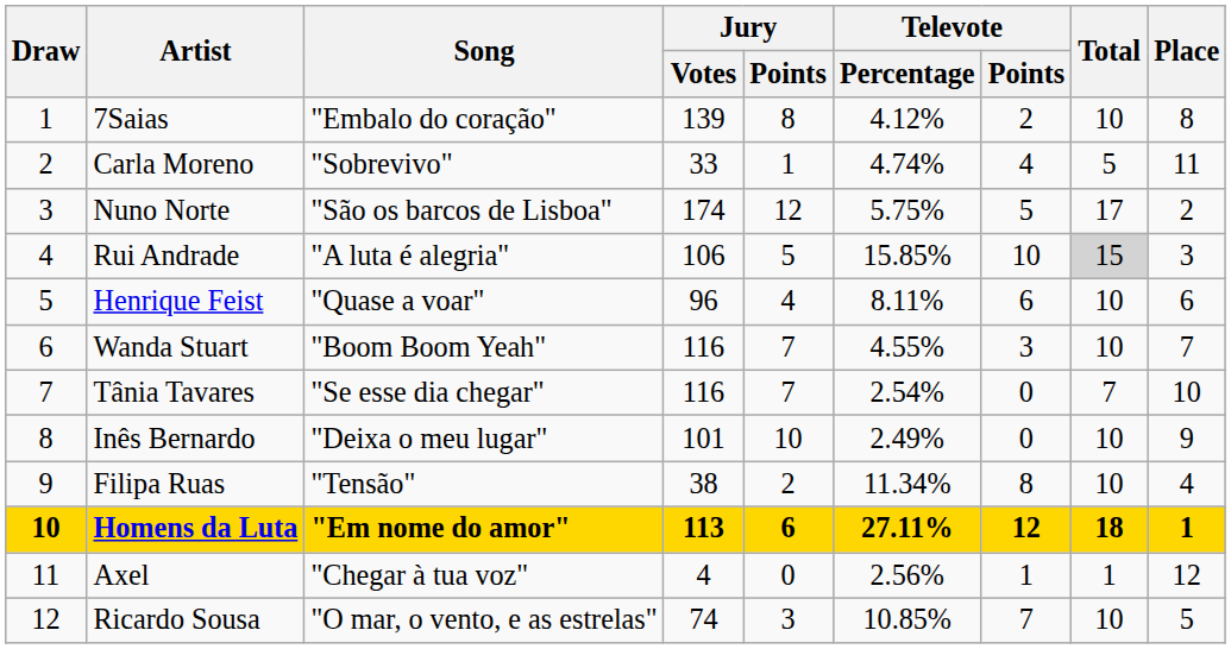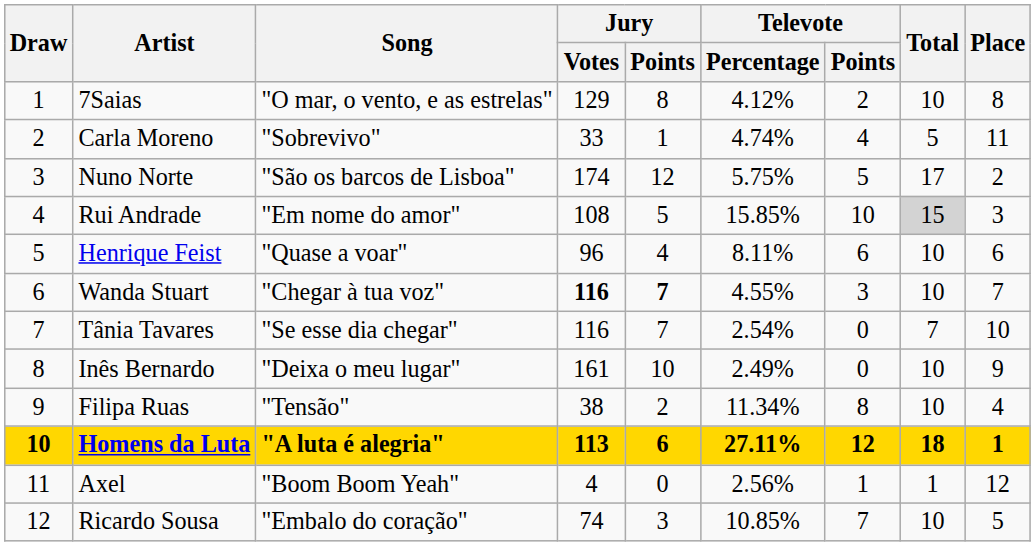 <table class="sortable wikitable" style="margin: 1em auto 1em auto; text-align:center">
 <tr>
 <th rowspan="2">Draw</th>
 <th rowspan="2">Artist</th>
 <th rowspan="2">Song</th>
 <th colspan="2">Jury</th>
 <th colspan="2">Televote</th>
 <th rowspan="2">Total</th>
 <th rowspan="2">Place</th>
 </tr>
 <tr>
 <th>Votes</th>
 <th>Points</th>
 <th>Percentage</th>
 <th>Points</th>
 </tr>
 <tr>
 <td>1</td>
 <td align="left">7Saias</td>
-<td align="left">"Embalo do coração"</td>
-<td>139</td>
+<td align="left">"O mar, o vento, e as estrelas"</td>
+<td>129</td>
 <td>8</td>
 <td>4.12%</td>
 <td>2</td>
 <td>10</td>
 <td>8</td>
 </tr>
 <tr>
 <td>2</td>
 <td align="left">Carla Moreno</td>
 <td align="left">"Sobrevivo"</td>
 <td>33</td>
 <td>1</td>
 <td>4.74%</td>
 <td>4</td>
 <td>5</td>
 <td>11</td>
 </tr>
 <tr>
 <td>3</td>
 <td align="left">Nuno Norte</td>
 <td align="left">"São os barcos de Lisboa"</td>
 <td>174</td>
 <td>12</td>
 <td>5.75%</td>
 <td>5</td>
 <td>17</td>
 <td>2</td>
 </tr>
 <tr>
 <td>4</td>
 <td align="left">Rui Andrade</td>
-<td align="left">"A luta é alegria"</td>
-<td>106</td>
+<td align="left">"Em nome do amor"</td>
+<td>108</td>
 <td>5</td>
 <td>15.85%</td>
 <td>10</td>
 <td style="background: lightgrey;">15</td>
 <td>3</td>
 </tr>
 <tr>
 <td>5</td>
 <td align="left"><a href='#'>Henrique Feist</a></td>
 <td align="left">"Quase a voar"</td>
 <td>96</td>
 <td>4</td>
 <td>8.11%</td>
 <td>6</td>
 <td>10</td>
 <td>6</td>
 </tr>
 <tr>
 <td>6</td>
 <td align="left">Wanda Stuart</td>
-<td align="left">"Boom Boom Yeah"</td>
-<td>116</td>
-<td>7</td>
+<td align="left">"Chegar à tua voz"</td>
+<td><strong>116</strong></td>
+<td><strong>7</strong></td>
 <td>4.55%</td>
 <td>3</td>
 <td>10</td>
 <td>7</td>
 </tr>
 <tr>
 <td>7</td>
 <td align="left">Tânia Tavares</td>
 <td align="left">"Se esse dia chegar"</td>
 <td>116</td>
 <td>7</td>
 <td>2.54%</td>
 <td>0</td>
 <td>7</td>
 <td>10</td>
 </tr>
 <tr>
 <td>8</td>
 <td align="left">Inês Bernardo</td>
 <td align="left">"Deixa o meu lugar"</td>
-<td>101</td>
+<td>161</td>
 <td>10</td>
 <td>2.49%</td>
 <td>0</td>
 <td>10</td>
 <td>9</td>
 </tr>
 <tr>
 <td>9</td>
 <td align="left">Filipa Ruas</td>
 <td align="left">"Tensão"</td>
 <td>38</td>
 <td>2</td>
 <td>11.34%</td>
 <td>8</td>
 <td>10</td>
 <td>4</td>
 </tr>
 <tr style="font-weight:bold; background:gold;">
 <td>10</td>
 <td align="left"><a href='#'>Homens da Luta</a></td>
-<td align="left">"Em nome do amor"</td>
+<td align="left">"A luta é alegria"</td>
 <td>113</td>
 <td>6</td>
 <td>27.11%</td>
 <td>12</td>
 <td>18</td>
 <td>1</td>
 </tr>
 <tr>
 <td>11</td>
 <td align="left">Axel</td>
-<td align="left">"Chegar à tua voz"</td>
+<td align="left">"Boom Boom Yeah"</td>
 <td>4</td>
 <td>0</td>
 <td>2.56%</td>
 <td>1</td>
 <td>1</td>
 <td>12</td>
 </tr>
 <tr>
 <td>12</td>
 <td align="left">Ricardo Sousa</td>
-<td align="left">"O mar, o vento, e as estrelas"</td>
+<td align="left">"Embalo do coração"</td>
 <td>74</td>
 <td>3</td>
 <td>10.85%</td>
 <td>7</td>
 <td>10</td>
 <td>5</td>
 </tr>
 </table>
